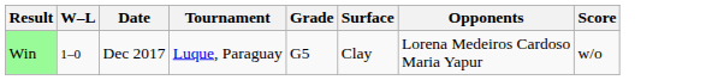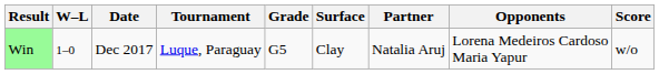 <table class="sortable wikitable">
 <tr>
 <th>Result</th>
 <th>W–L</th>
 <th>Date</th>
 <th>Tournament</th>
 <th>Grade</th>
 <th>Surface</th>
+<th>Partner</th>
 <th>Opponents</th>
 <th>Score</th>
 </tr>
 <tr>
 <td bgcolor="98FB98">Win</td>
 <td><small>1–0</small></td>
 <td>Dec 2017</td>
 <td><a href='#'>Luque</a>, Paraguay</td>
 <td>G5</td>
 <td>Clay</td>
+<td> Natalia Aruj</td>
 <td> Lorena Medeiros Cardoso <br>  Maria Yapur</td>
 <td>w/o</td>
 </tr>
 </table>
